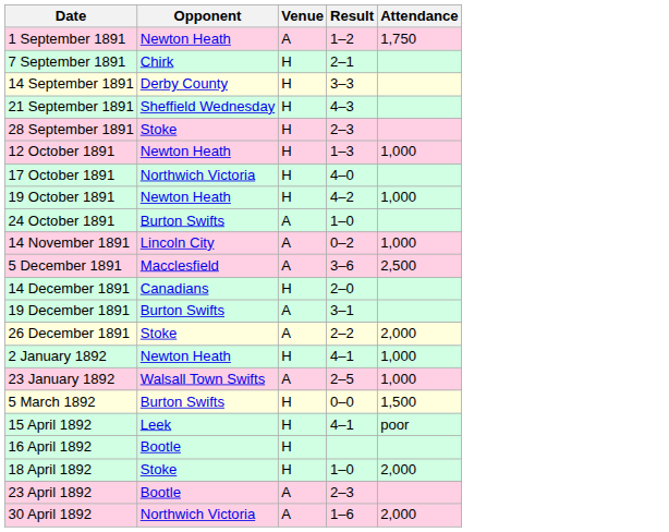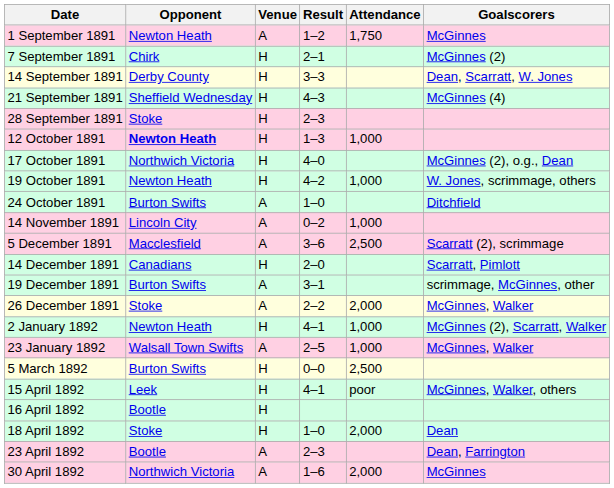 <table class="wikitable">
 <tr>
 <th>Date</th>
 <th>Opponent</th>
 <th>Venue</th>
 <th>Result</th>
 <th>Attendance</th>
+<th>Goalscorers</th>
 </tr>
 <tr style="background-color: #ffd0e3;">
 <td>1 September 1891</td>
 <td><a href='#'>Newton Heath</a></td>
 <td>A</td>
 <td>1–2</td>
 <td>1,750</td>
+<td><a href='#'>McGinnes</a></td>
 </tr>
 <tr style="background:#d0ffe3;">
 <td>7 September 1891</td>
 <td><a href='#'>Chirk</a></td>
 <td>H</td>
 <td>2–1</td>
 <td></td>
+<td><a href='#'>McGinnes</a> (2)</td>
 </tr>
 <tr style="background:#ffd;">
 <td>14 September 1891</td>
 <td><a href='#'>Derby County</a></td>
 <td>H</td>
 <td>3–3</td>
 <td></td>
+<td><a href='#'>Dean</a>, <a href='#'>Scarratt</a>, <a href='#'>W. Jones</a></td>
 </tr>
 <tr style="background:#d0ffe3;">
 <td>21 September 1891</td>
 <td><a href='#'>Sheffield Wednesday</a></td>
 <td>H</td>
 <td>4–3</td>
 <td></td>
+<td><a href='#'>McGinnes</a> (4)</td>
 </tr>
 <tr style="background-color: #ffd0e3;">
 <td>28 September 1891</td>
 <td><a href='#'>Stoke</a></td>
 <td>H</td>
 <td>2–3</td>
 <td></td>
+<td></td>
 </tr>
 <tr style="background-color: #ffd0e3;">
 <td>12 October 1891</td>
-<td><a href='#'>Newton Heath</a></td>
+<td><strong><a href='#'>Newton Heath</a></strong></td>
 <td>H</td>
 <td>1–3</td>
 <td>1,000</td>
+<td></td>
 </tr>
 <tr style="background:#d0ffe3;">
 <td>17 October 1891</td>
 <td><a href='#'>Northwich Victoria</a></td>
 <td>H</td>
 <td>4–0</td>
 <td></td>
+<td><a href='#'>McGinnes</a> (2), o.g., <a href='#'>Dean</a></td>
 </tr>
 <tr style="background:#d0ffe3;">
 <td>19 October 1891</td>
 <td><a href='#'>Newton Heath</a></td>
 <td>H</td>
 <td>4–2</td>
 <td>1,000</td>
+<td><a href='#'>W. Jones</a>, scrimmage, others</td>
 </tr>
 <tr style="background:#d0ffe3;">
 <td>24 October 1891</td>
 <td><a href='#'>Burton Swifts</a></td>
 <td>A</td>
 <td>1–0</td>
 <td></td>
+<td><a href='#'>Ditchfield</a></td>
 </tr>
 <tr style="background-color: #ffd0e3;">
 <td>14 November 1891</td>
 <td><a href='#'>Lincoln City</a></td>
 <td>A</td>
 <td>0–2</td>
 <td>1,000</td>
+<td></td>
 </tr>
 <tr style="background-color: #ffd0e3;">
 <td>5 December 1891</td>
 <td><a href='#'>Macclesfield</a></td>
 <td>A</td>
 <td>3–6</td>
 <td>2,500</td>
+<td><a href='#'>Scarratt</a> (2), scrimmage</td>
 </tr>
 <tr style="background:#d0ffe3;">
 <td>14 December 1891</td>
 <td><a href='#'>Canadians</a></td>
 <td>H</td>
 <td>2–0</td>
 <td></td>
+<td><a href='#'>Scarratt</a>, <a href='#'>Pimlott</a></td>
 </tr>
 <tr style="background:#d0ffe3;">
 <td>19 December 1891</td>
 <td><a href='#'>Burton Swifts</a></td>
 <td>A</td>
 <td>3–1</td>
 <td></td>
+<td>scrimmage, <a href='#'>McGinnes</a>, other</td>
 </tr>
 <tr style="background:#ffd;">
 <td>26 December 1891</td>
 <td><a href='#'>Stoke</a></td>
 <td>A</td>
 <td>2–2</td>
 <td>2,000</td>
+<td><a href='#'>McGinnes</a>, <a href='#'>Walker</a></td>
 </tr>
 <tr style="background:#d0ffe3;">
 <td>2 January 1892</td>
 <td><a href='#'>Newton Heath</a></td>
 <td>H</td>
 <td>4–1</td>
 <td>1,000</td>
+<td><a href='#'>McGinnes</a> (2), <a href='#'>Scarratt</a>, <a href='#'>Walker</a></td>
 </tr>
 <tr style="background-color: #ffd0e3;">
 <td>23 January 1892</td>
 <td><a href='#'>Walsall Town Swifts</a></td>
 <td>A</td>
 <td>2–5</td>
 <td>1,000</td>
+<td><a href='#'>McGinnes</a>, <a href='#'>Walker</a></td>
 </tr>
 <tr style="background:#ffd;">
 <td>5 March 1892</td>
 <td><a href='#'>Burton Swifts</a></td>
 <td>H</td>
 <td>0–0</td>
-<td>1,500</td>
+<td>2,500</td>
+<td></td>
 </tr>
 <tr style="background:#d0ffe3;">
 <td>15 April 1892</td>
 <td><a href='#'>Leek</a></td>
 <td>H</td>
 <td>4–1</td>
 <td>poor</td>
+<td><a href='#'>McGinnes</a>, <a href='#'>Walker</a>, others</td>
 </tr>
 <tr style="background:#d0ffe3;">
 <td>16 April 1892</td>
 <td><a href='#'>Bootle</a></td>
 <td>H</td>
+<td></td>
 <td></td>
 <td></td>
 </tr>
 <tr style="background:#d0ffe3;">
 <td>18 April 1892</td>
 <td><a href='#'>Stoke</a></td>
 <td>H</td>
 <td>1–0</td>
 <td>2,000</td>
+<td><a href='#'>Dean</a></td>
 </tr>
 <tr style="background-color: #ffd0e3;">
 <td>23 April 1892</td>
 <td><a href='#'>Bootle</a></td>
 <td>A</td>
 <td>2–3</td>
 <td></td>
+<td><a href='#'>Dean</a>, <a href='#'>Farrington</a></td>
 </tr>
 <tr style="background-color: #ffd0e3;">
 <td>30 April 1892</td>
 <td><a href='#'>Northwich Victoria</a></td>
 <td>A</td>
 <td>1–6</td>
 <td>2,000</td>
+<td><a href='#'>McGinnes</a></td>
 </tr>
 </table>
